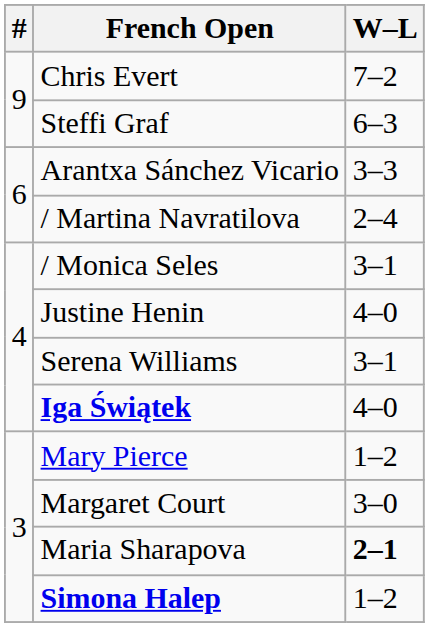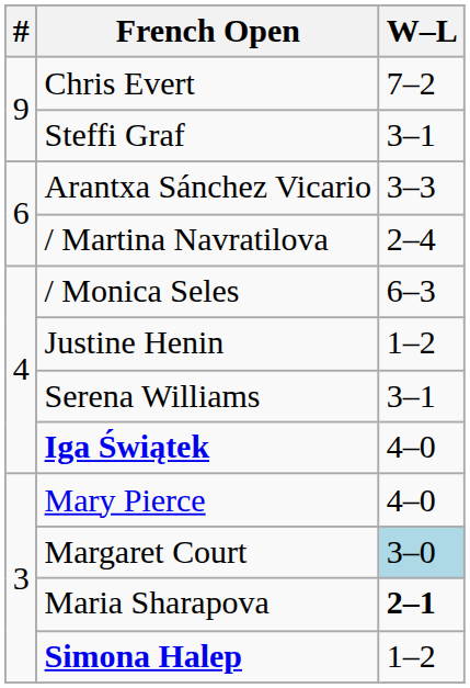 <table class="wikitable">
 <tr>
 <th>#</th>
 <th>French Open</th>
 <th>W–L</th>
 </tr>
 <tr>
 <td rowspan=2>9</td>
 <td> Chris Evert</td>
 <td>7–2</td>
 </tr>
 <tr>
 <td> Steffi Graf</td>
-<td>6–3</td>
+<td>3–1</td>
 </tr>
 <tr>
 <td rowspan=2>6</td>
 <td> Arantxa Sánchez Vicario</td>
 <td>3–3</td>
 </tr>
 <tr>
 <td>/ Martina Navratilova</td>
 <td>2–4</td>
 </tr>
 <tr>
 <td rowspan=4>4</td>
 <td>/ Monica Seles</td>
-<td>3–1</td>
+<td>6–3</td>
 </tr>
 <tr>
 <td> Justine Henin</td>
-<td>4–0</td>
+<td>1–2</td>
 </tr>
 <tr>
 <td> Serena Williams</td>
 <td>3–1</td>
 </tr>
 <tr>
 <td> <strong><a href='#'>Iga Świątek</a></strong></td>
 <td>4–0</td>
 </tr>
 <tr>
 <td rowspan=4>3</td>
 <td> <a href='#'>Mary Pierce</a></td>
-<td>1–2</td>
+<td>4–0</td>
 </tr>
 <tr>
 <td> Margaret Court</td>
-<td>3–0</td>
+<td style="background: lightblue;">3–0</td>
 </tr>
 <tr>
 <td> Maria Sharapova</td>
 <td><strong>2–1</strong></td>
 </tr>
 <tr>
 <td> <strong><a href='#'>Simona Halep</a></strong></td>
 <td>1–2</td>
 </tr>
 </table>
